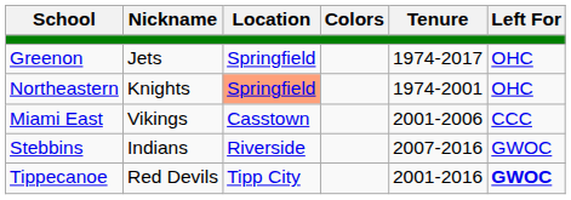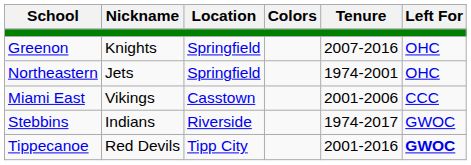 <table class="wikitable sortable">
 <tr>
 <th>School</th>
 <th>Nickname</th>
 <th>Location</th>
 <th>Colors</th>
 <th>Tenure</th>
 <th>Left For</th>
 </tr>
 <tr>
 <th colspan="7" style="background:green;"></th>
 </tr>
 <tr>
 <td><a href='#'>Greenon</a></td>
-<td>Jets</td>
+<td>Knights</td>
 <td><a href='#'>Springfield</a></td>
 <td> </td>
-<td>1974-2017</td>
+<td>2007-2016</td>
 <td><a href='#'>OHC</a></td>
 </tr>
 <tr>
 <td><a href='#'>Northeastern</a></td>
-<td>Knights</td>
-<td style="background: lightsalmon;"><a href='#'>Springfield</a></td>
+<td>Jets</td>
+<td><a href='#'>Springfield</a></td>
 <td> </td>
 <td>1974-2001</td>
 <td><a href='#'>OHC</a></td>
 </tr>
 <tr>
 <td><a href='#'>Miami East</a></td>
 <td>Vikings</td>
 <td><a href='#'>Casstown</a></td>
 <td> </td>
 <td>2001-2006</td>
 <td><a href='#'>CCC</a></td>
 </tr>
 <tr>
 <td><a href='#'>Stebbins</a></td>
 <td>Indians</td>
 <td><a href='#'>Riverside</a></td>
 <td> </td>
-<td>2007-2016</td>
+<td>1974-2017</td>
 <td><a href='#'>GWOC</a></td>
 </tr>
 <tr>
 <td><a href='#'>Tippecanoe</a></td>
 <td>Red Devils</td>
 <td><a href='#'>Tipp City</a></td>
 <td> </td>
 <td>2001-2016</td>
 <td><strong><a href='#'>GWOC</a></strong></td>
 </tr>
 </table>
